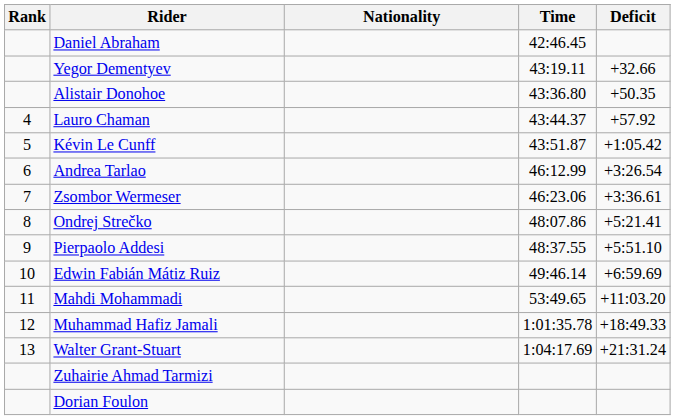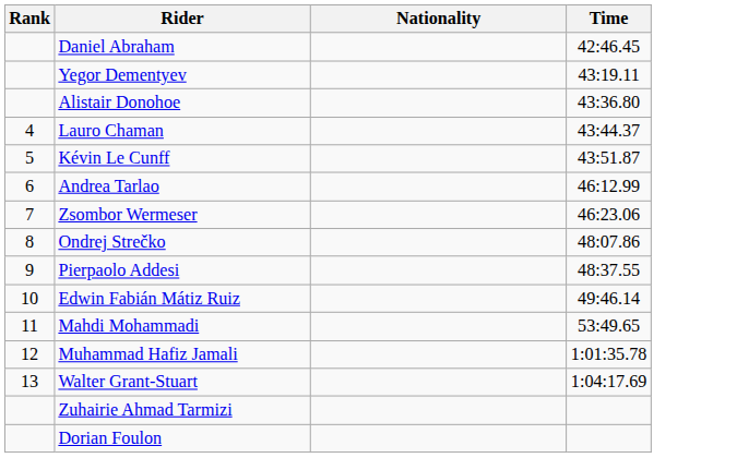 <table class="wikitable sortable" style="text-align:center">
 <tr style="background:#efefef;">
 <th width="30">Rank</th>
 <th width="225">Rider</th>
 <th width="225">Nationality</th>
 <th width="55">Time</th>
-<th width="55">Deficit</th>
 </tr>
 <tr>
 <td></td>
 <td align="left"><a href='#'>Daniel Abraham</a></td>
 <td align="left"></td>
 <td>42:46.45</td>
-<td></td>
 </tr>
 <tr>
 <td></td>
 <td align="left"><a href='#'>Yegor Dementyev</a></td>
 <td align="left"></td>
 <td>43:19.11</td>
-<td>+32.66</td>
 </tr>
 <tr>
 <td></td>
 <td align="left"><a href='#'>Alistair Donohoe</a></td>
 <td align="left"></td>
 <td>43:36.80</td>
-<td>+50.35</td>
 </tr>
 <tr>
 <td>4</td>
 <td align="left"><a href='#'>Lauro Chaman</a></td>
 <td align="left"></td>
 <td>43:44.37</td>
-<td>+57.92</td>
 </tr>
 <tr>
 <td>5</td>
 <td align="left"><a href='#'>Kévin Le Cunff</a></td>
 <td align="left"></td>
 <td>43:51.87</td>
-<td>+1:05.42</td>
 </tr>
 <tr>
 <td>6</td>
 <td align="left"><a href='#'>Andrea Tarlao</a></td>
 <td align="left"></td>
 <td>46:12.99</td>
-<td>+3:26.54</td>
 </tr>
 <tr>
 <td>7</td>
 <td align="left"><a href='#'>Zsombor Wermeser</a></td>
 <td align="left"></td>
 <td>46:23.06</td>
-<td>+3:36.61</td>
 </tr>
 <tr>
 <td>8</td>
 <td align="left"><a href='#'>Ondrej Strečko</a></td>
 <td align="left"></td>
 <td>48:07.86</td>
-<td>+5:21.41</td>
 </tr>
 <tr>
 <td>9</td>
 <td align="left"><a href='#'>Pierpaolo Addesi</a></td>
 <td align="left"></td>
 <td>48:37.55</td>
-<td>+5:51.10</td>
 </tr>
 <tr>
 <td>10</td>
 <td align="left"><a href='#'>Edwin Fabián Mátiz Ruiz</a></td>
 <td align="left"></td>
 <td>49:46.14</td>
-<td>+6:59.69</td>
 </tr>
 <tr>
 <td>11</td>
 <td align="left"><a href='#'>Mahdi Mohammadi</a></td>
 <td align="left"></td>
 <td>53:49.65</td>
-<td>+11:03.20</td>
 </tr>
 <tr>
 <td>12</td>
 <td align="left"><a href='#'>Muhammad Hafiz Jamali</a></td>
 <td align="left"></td>
 <td>1:01:35.78</td>
-<td>+18:49.33</td>
 </tr>
 <tr>
 <td>13</td>
 <td align="left"><a href='#'>Walter Grant-Stuart</a></td>
 <td align="left"></td>
 <td>1:04:17.69</td>
-<td>+21:31.24</td>
 </tr>
 <tr>
 <td></td>
 <td align="left"><a href='#'>Zuhairie Ahmad Tarmizi</a></td>
 <td align="left"></td>
-<td></td>
 <td></td>
 </tr>
 <tr>
 <td></td>
 <td align="left"><a href='#'>Dorian Foulon</a></td>
 <td align="left"></td>
 <td></td>
-<td></td>
 </tr>
 </table>
